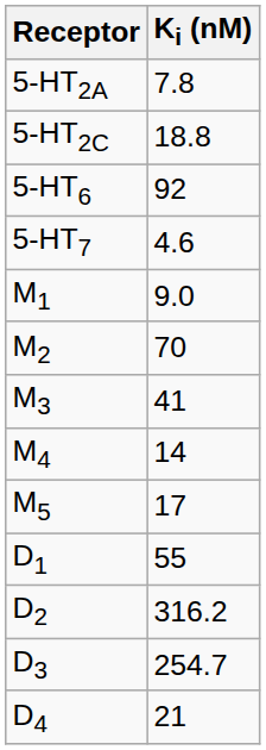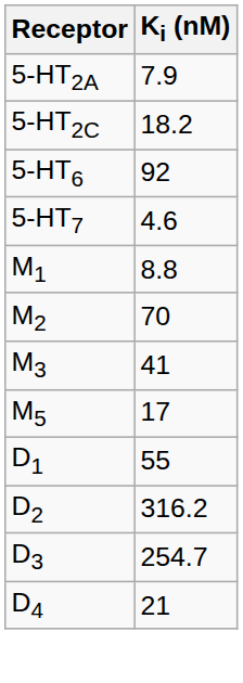 <table class = wikitable>
 <tr>
 <th>Receptor</th>
 <th>K<sub>i</sub> (nM)</th>
 </tr>
 <tr>
 <td>5-HT<sub>2A</sub></td>
-<td>7.8</td>
+<td>7.9</td>
 </tr>
 <tr>
 <td>5-HT<sub>2C</sub></td>
-<td>18.8</td>
+<td>18.2</td>
 </tr>
 <tr>
 <td>5-HT<sub>6</sub></td>
 <td>92</td>
 </tr>
 <tr>
 <td>5-HT<sub>7</sub></td>
 <td>4.6</td>
 </tr>
 <tr>
 <td>M<sub>1</sub></td>
-<td>9.0</td>
+<td>8.8</td>
 </tr>
 <tr>
 <td>M<sub>2</sub></td>
 <td>70</td>
 </tr>
 <tr>
 <td>M<sub>3</sub></td>
 <td>41</td>
-</tr>
-<tr>
-<td>M<sub>4</sub></td>
-<td>14</td>
 </tr>
 <tr>
 <td>M<sub>5</sub></td>
 <td>17</td>
 </tr>
 <tr>
 <td>D<sub>1</sub></td>
 <td>55</td>
 </tr>
 <tr>
 <td>D<sub>2</sub></td>
 <td>316.2</td>
 </tr>
 <tr>
 <td>D<sub>3</sub></td>
 <td>254.7</td>
 </tr>
 <tr>
 <td>D<sub>4</sub></td>
 <td>21</td>
 </tr>
 </table>
